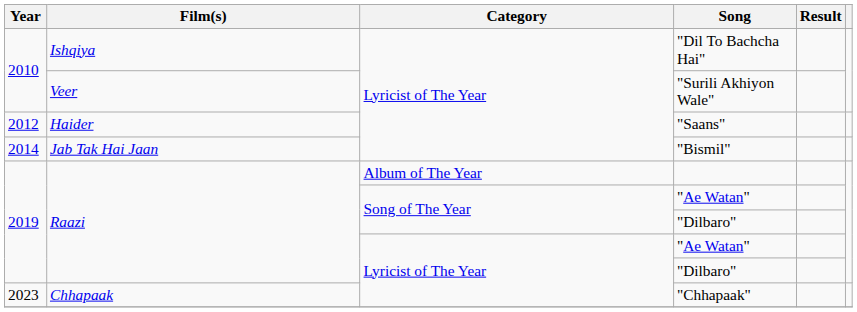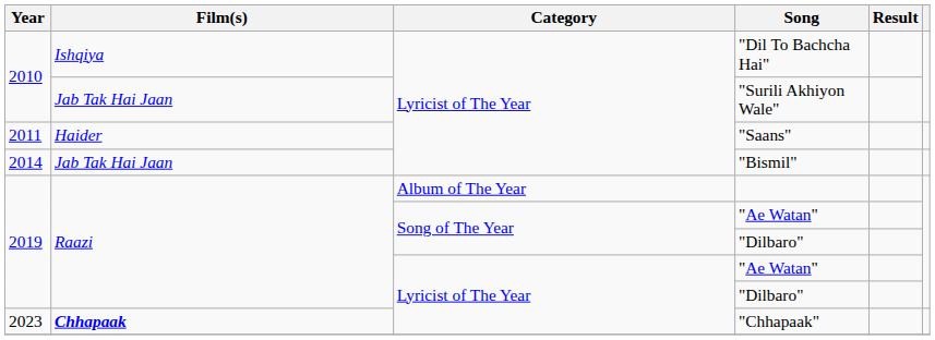 <table class="wikitable sortable" width=100%>
 <tr>
 <th width=5%>Year</th>
 <th width=40%>Film(s)</th>
 <th width=40%>Category</th>
 <th width=40%>Song</th>
 <th width=10%>Result</th>
 <th width=5%></th>
 </tr>
 <tr>
 <td rowspan="2"><a href='#'>2010</a></td>
 <td><em><a href='#'>Ishqiya</a></em></td>
 <td rowspan="4"><a href='#'>Lyricist of The Year</a></td>
 <td>"Dil To Bachcha Hai"</td>
 <td></td>
 <td rowspan="2"></td>
 </tr>
 <tr>
-<td><em><a href='#'>Veer</a></em></td>
+<td><em><a href='#'>Jab Tak Hai Jaan</a></em></td>
 <td>"Surili Akhiyon Wale"</td>
 <td></td>
 </tr>
 <tr>
-<td><a href='#'>2012</a></td>
+<td><a href='#'>2011</a></td>
 <td><em><a href='#'>Haider</a></em></td>
 <td>"Saans"</td>
 <td></td>
 <td></td>
 </tr>
 <tr>
 <td><a href='#'>2014</a></td>
 <td><em><a href='#'>Jab Tak Hai Jaan</a></em></td>
 <td>"Bismil"</td>
 <td></td>
 <td></td>
 </tr>
 <tr>
 <td rowspan="5"><a href='#'>2019</a></td>
 <td rowspan="5"><em><a href='#'>Raazi</a></em></td>
 <td><a href='#'>Album of The Year</a></td>
 <td></td>
 <td></td>
 <td rowspan="5"></td>
 </tr>
 <tr>
 <td rowspan="2"><a href='#'>Song of The Year</a></td>
 <td>"<a href='#'>Ae Watan</a>"</td>
 <td></td>
 </tr>
 <tr>
 <td>"Dilbaro"</td>
 <td></td>
 </tr>
 <tr>
 <td rowspan="3"><a href='#'>Lyricist of The Year</a></td>
 <td>"<a href='#'>Ae Watan</a>"</td>
 <td></td>
 </tr>
 <tr>
 <td>"Dilbaro"</td>
 <td></td>
 </tr>
 <tr>
 <td>2023</td>
-<td><em><a href='#'>Chhapaak</a></em></td>
+<td><strong><em><a href='#'>Chhapaak</a></em></strong></td>
 <td>"Chhapaak"</td>
 <td></td>
 <td></td>
 </tr>
 <tr>
 </tr>
 </table>
